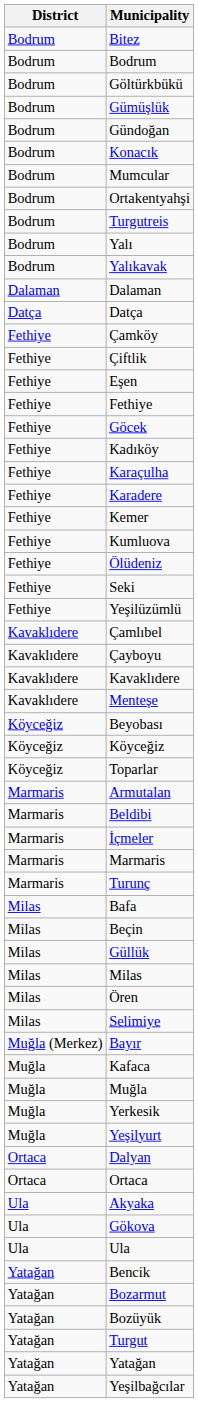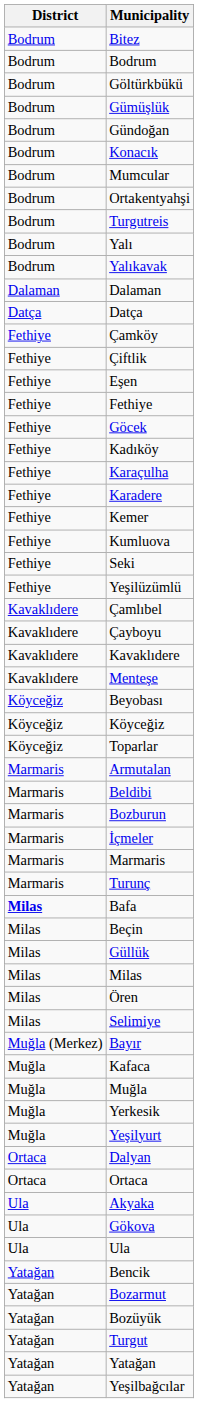 <table class="sortable wikitable">
 <tr>
 <th>District</th>
 <th>Municipality</th>
 </tr>
 <tr>
 <td><a href='#'>Bodrum</a></td>
 <td><a href='#'>Bitez</a></td>
 </tr>
 <tr>
 <td>Bodrum</td>
 <td>Bodrum</td>
 </tr>
 <tr>
 <td>Bodrum</td>
 <td>Göltürkbükü</td>
 </tr>
 <tr>
 <td>Bodrum</td>
 <td><a href='#'>Gümüşlük</a></td>
 </tr>
 <tr>
 <td>Bodrum</td>
 <td>Gündoğan</td>
 </tr>
 <tr>
 <td>Bodrum</td>
 <td><a href='#'>Konacık</a></td>
 </tr>
 <tr>
 <td>Bodrum</td>
 <td>Mumcular</td>
 </tr>
 <tr>
 <td>Bodrum</td>
 <td>Ortakentyahşi</td>
 </tr>
 <tr>
 <td>Bodrum</td>
 <td><a href='#'>Turgutreis</a></td>
 </tr>
 <tr>
 <td>Bodrum</td>
 <td>Yalı</td>
 </tr>
 <tr>
 <td>Bodrum</td>
 <td><a href='#'>Yalıkavak</a></td>
 </tr>
 <tr>
 <td><a href='#'>Dalaman</a></td>
 <td>Dalaman</td>
 </tr>
 <tr>
 <td><a href='#'>Datça</a></td>
 <td>Datça</td>
 </tr>
 <tr>
 <td><a href='#'>Fethiye</a></td>
 <td>Çamköy</td>
 </tr>
 <tr>
 <td>Fethiye</td>
 <td>Çiftlik</td>
 </tr>
 <tr>
 <td>Fethiye</td>
 <td>Eşen</td>
 </tr>
 <tr>
 <td>Fethiye</td>
 <td>Fethiye</td>
 </tr>
 <tr>
 <td>Fethiye</td>
 <td><a href='#'>Göcek</a></td>
 </tr>
 <tr>
 <td>Fethiye</td>
 <td>Kadıköy</td>
 </tr>
 <tr>
 <td>Fethiye</td>
 <td><a href='#'>Karaçulha</a></td>
 </tr>
 <tr>
 <td>Fethiye</td>
 <td><a href='#'>Karadere</a></td>
 </tr>
 <tr>
 <td>Fethiye</td>
 <td>Kemer</td>
 </tr>
 <tr>
 <td>Fethiye</td>
 <td>Kumluova</td>
 </tr>
 <tr>
 <td>Fethiye</td>
-<td><a href='#'>Ölüdeniz</a></td>
-</tr>
-<tr>
-<td>Fethiye</td>
 <td>Seki</td>
 </tr>
 <tr>
 <td>Fethiye</td>
 <td>Yeşilüzümlü</td>
 </tr>
 <tr>
 <td><a href='#'>Kavaklıdere</a></td>
 <td>Çamlıbel</td>
 </tr>
 <tr>
 <td>Kavaklıdere</td>
 <td>Çayboyu</td>
 </tr>
 <tr>
 <td>Kavaklıdere</td>
 <td>Kavaklıdere</td>
 </tr>
 <tr>
 <td>Kavaklıdere</td>
 <td><a href='#'>Menteşe</a></td>
 </tr>
 <tr>
 <td><a href='#'>Köyceğiz</a></td>
 <td>Beyobası</td>
 </tr>
 <tr>
 <td>Köyceğiz</td>
 <td>Köyceğiz</td>
 </tr>
 <tr>
 <td>Köyceğiz</td>
 <td>Toparlar</td>
 </tr>
 <tr>
 <td><a href='#'>Marmaris</a></td>
 <td><a href='#'>Armutalan</a></td>
 </tr>
 <tr>
 <td>Marmaris</td>
 <td><a href='#'>Beldibi</a></td>
 </tr>
 <tr>
 <td>Marmaris</td>
+<td><a href='#'>Bozburun</a></td>
+</tr>
+<tr>
+<td>Marmaris</td>
 <td><a href='#'>İçmeler</a></td>
 </tr>
 <tr>
 <td>Marmaris</td>
 <td>Marmaris</td>
 </tr>
 <tr>
 <td>Marmaris</td>
 <td><a href='#'>Turunç</a></td>
 </tr>
 <tr>
-<td><a href='#'>Milas</a></td>
+<td><strong><a href='#'>Milas</a></strong></td>
 <td>Bafa</td>
 </tr>
 <tr>
 <td>Milas</td>
 <td>Beçin</td>
 </tr>
 <tr>
 <td>Milas</td>
 <td><a href='#'>Güllük</a></td>
 </tr>
 <tr>
 <td>Milas</td>
 <td>Milas</td>
 </tr>
 <tr>
 <td>Milas</td>
 <td>Ören</td>
 </tr>
 <tr>
 <td>Milas</td>
 <td><a href='#'>Selimiye</a></td>
 </tr>
 <tr>
 <td><a href='#'>Muğla</a> (Merkez)</td>
 <td><a href='#'>Bayır</a></td>
 </tr>
 <tr>
 <td>Muğla</td>
 <td>Kafaca</td>
 </tr>
 <tr>
 <td>Muğla</td>
 <td>Muğla</td>
 </tr>
 <tr>
 <td>Muğla</td>
 <td>Yerkesik</td>
 </tr>
 <tr>
 <td>Muğla</td>
 <td><a href='#'>Yeşilyurt</a></td>
 </tr>
 <tr>
 <td><a href='#'>Ortaca</a></td>
 <td><a href='#'>Dalyan</a></td>
 </tr>
 <tr>
 <td>Ortaca</td>
 <td>Ortaca</td>
 </tr>
 <tr>
 <td><a href='#'>Ula</a></td>
 <td><a href='#'>Akyaka</a></td>
 </tr>
 <tr>
 <td>Ula</td>
 <td><a href='#'>Gökova</a></td>
 </tr>
 <tr>
 <td>Ula</td>
 <td>Ula</td>
 </tr>
 <tr>
 <td><a href='#'>Yatağan</a></td>
 <td>Bencik</td>
 </tr>
 <tr>
 <td>Yatağan</td>
 <td><a href='#'>Bozarmut</a></td>
 </tr>
 <tr>
 <td>Yatağan</td>
 <td>Bozüyük</td>
 </tr>
 <tr>
 <td>Yatağan</td>
 <td><a href='#'>Turgut</a></td>
 </tr>
 <tr>
 <td>Yatağan</td>
 <td>Yatağan</td>
 </tr>
 <tr>
 <td>Yatağan</td>
 <td>Yeşilbağcılar</td>
 </tr>
 </table>
